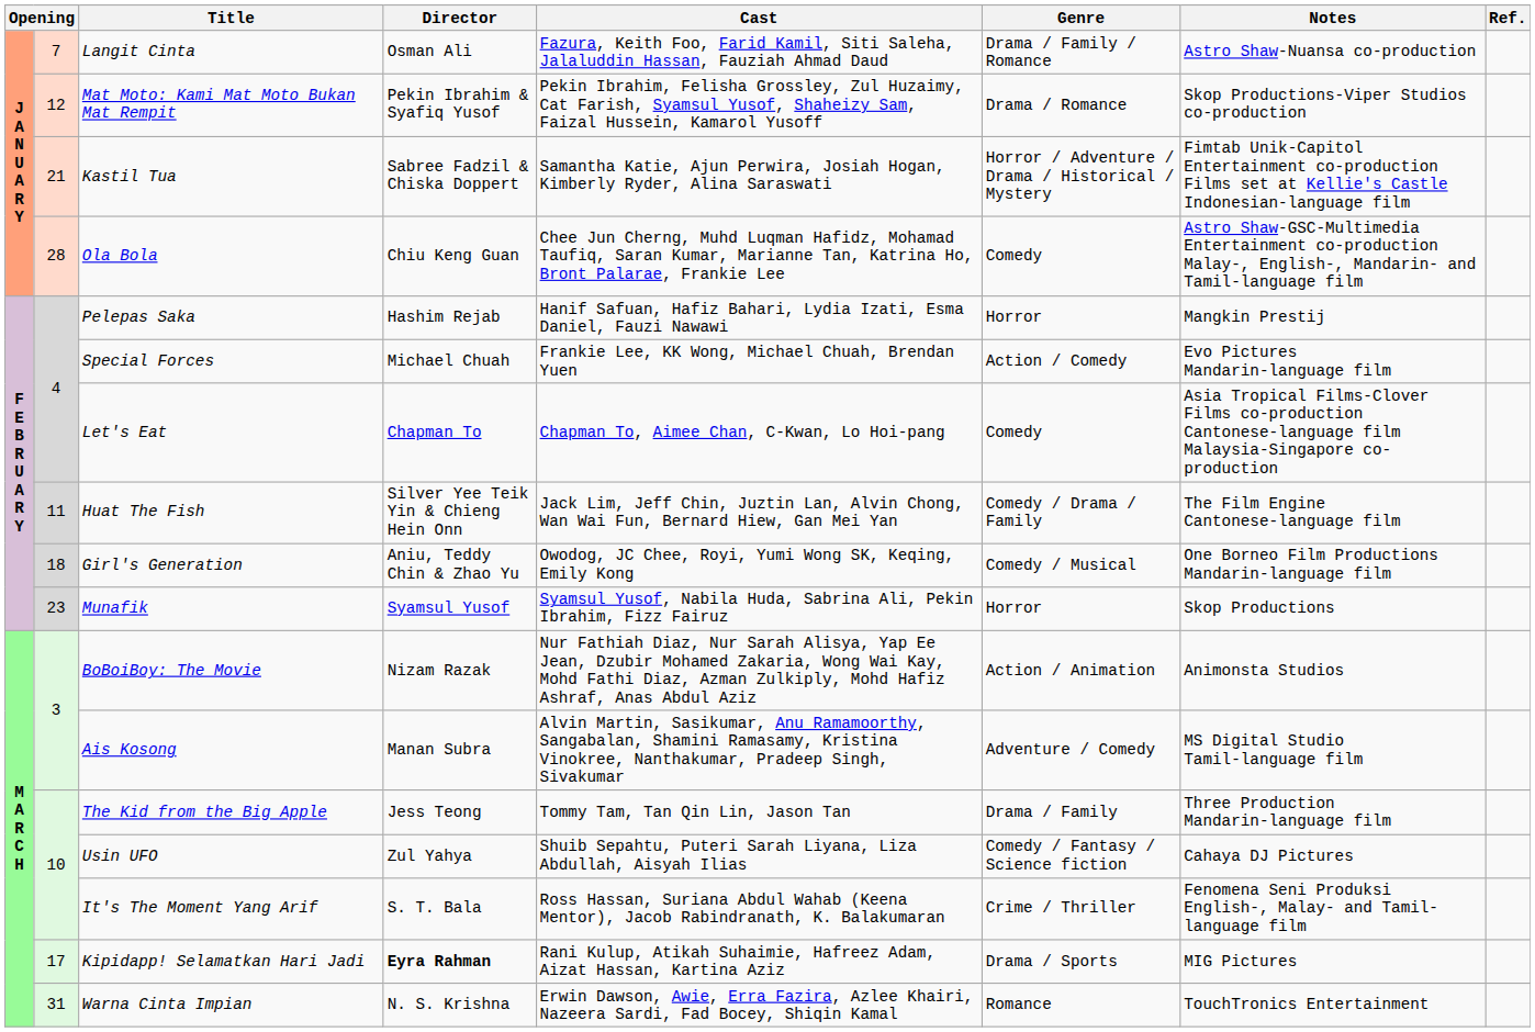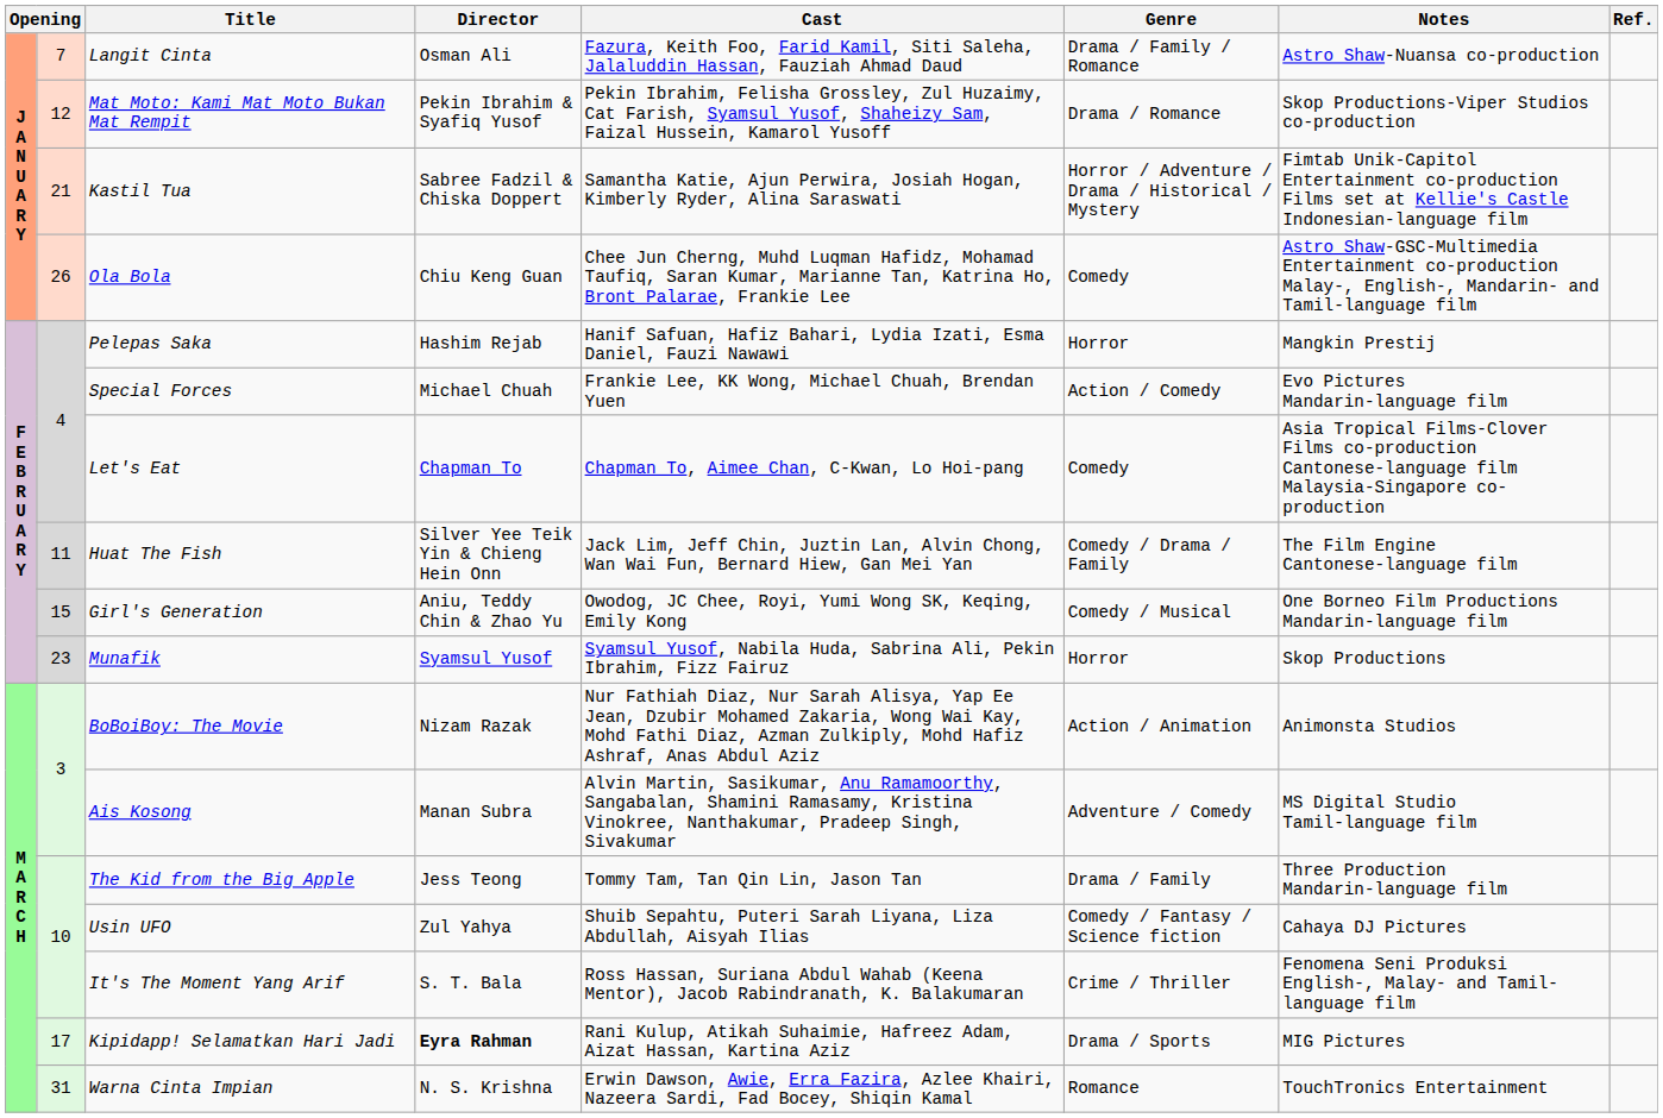 <table class="wikitable" width="100%">
 <tr>
 <th colspan="2">Opening</th>
 <th style="width:20%;">Title</th>
 <th style="width:10%;">Director</th>
 <th>Cast</th>
 <th style="width:13%">Genre</th>
 <th style="width:20%">Notes</th>
 <th>Ref.</th>
 </tr>
 <tr>
 <th rowspan=4 style="text-align:center; background:#ffa07a;">J<br>A<br>N<br>U<br>A<br>R<br>Y</th>
 <td rowspan=1 style="text-align:center; background:#ffdacc;">7</td>
 <td><em>Langit Cinta</em></td>
 <td>Osman Ali</td>
 <td><a href='#'>Fazura</a>, Keith Foo, <a href='#'>Farid Kamil</a>, Siti Saleha, <a href='#'>Jalaluddin Hassan</a>, Fauziah Ahmad Daud</td>
 <td>Drama / Family / Romance</td>
 <td><a href='#'>Astro Shaw</a>-Nuansa co-production</td>
 <td></td>
 </tr>
 <tr>
 <td rowspan=1 style="text-align:center; background:#ffdacc;">12</td>
 <td><em><a href='#'>Mat Moto: Kami Mat Moto Bukan Mat Rempit</a></em></td>
 <td>Pekin Ibrahim & Syafiq Yusof</td>
 <td>Pekin Ibrahim, Felisha Grossley, Zul Huzaimy, Cat Farish, <a href='#'>Syamsul Yusof</a>, <a href='#'>Shaheizy Sam</a>, Faizal Hussein, Kamarol Yusoff</td>
 <td>Drama / Romance</td>
 <td>Skop Productions-Viper Studios co-production</td>
 <td></td>
 </tr>
 <tr>
 <td rowspan=1 style="text-align:center; background:#ffdacc;">21</td>
 <td><em>Kastil Tua</em></td>
 <td>Sabree Fadzil & Chiska Doppert</td>
 <td>Samantha Katie, Ajun Perwira, Josiah Hogan, Kimberly Ryder, Alina Saraswati</td>
 <td>Horror / Adventure / Drama / Historical / Mystery</td>
 <td>Fimtab Unik-Capitol Entertainment co-production<br>Films set at <a href='#'>Kellie's Castle</a><br>Indonesian-language film</td>
 <td></td>
 </tr>
 <tr>
-<td rowspan=1 style="text-align:center; background:#ffdacc;">28</td>
+<td rowspan=1 style="text-align:center; background:#ffdacc;">26</td>
 <td><em><a href='#'>Ola Bola</a></em></td>
 <td>Chiu Keng Guan</td>
 <td>Chee Jun Cherng, Muhd Luqman Hafidz, Mohamad Taufiq, Saran Kumar, Marianne Tan, Katrina Ho, <a href='#'>Bront Palarae</a>, Frankie Lee</td>
 <td>Comedy</td>
 <td><a href='#'>Astro Shaw</a>-GSC-Multimedia Entertainment co-production<br>Malay-, English-, Mandarin- and Tamil-language film</td>
 <td></td>
 </tr>
 <tr>
 <th rowspan=6 style="text-align:center; background:thistle;">F<br>E<br>B<br>R<br>U<br>A<br>R<br>Y</th>
 <td rowspan=3 style="text-align:center; background:#d8d8d8;">4</td>
 <td><em>Pelepas Saka</em></td>
 <td>Hashim Rejab</td>
 <td>Hanif Safuan, Hafiz Bahari, Lydia Izati, Esma Daniel, Fauzi Nawawi</td>
 <td>Horror</td>
 <td>Mangkin Prestij</td>
 <td></td>
 </tr>
 <tr>
 <td><em>Special Forces</em></td>
 <td>Michael Chuah</td>
 <td>Frankie Lee, KK Wong, Michael Chuah, Brendan Yuen</td>
 <td>Action / Comedy</td>
 <td>Evo Pictures<br>Mandarin-language film</td>
 <td></td>
 </tr>
 <tr>
 <td><em>Let's Eat</em></td>
 <td><a href='#'>Chapman To</a></td>
 <td><a href='#'>Chapman To</a>, <a href='#'>Aimee Chan</a>, C-Kwan, Lo Hoi-pang</td>
 <td>Comedy</td>
 <td>Asia Tropical Films-Clover Films co-production<br>Cantonese-language film<br>Malaysia-Singapore co-production</td>
 <td></td>
 </tr>
 <tr>
 <td rowspan=1 style="text-align:center; background:#d8d8d8;">11</td>
 <td><em>Huat The Fish</em></td>
 <td>Silver Yee Teik Yin & Chieng Hein Onn</td>
 <td>Jack Lim, Jeff Chin, Juztin Lan, Alvin Chong, Wan Wai Fun, Bernard Hiew, Gan Mei Yan</td>
 <td>Comedy / Drama / Family</td>
 <td>The Film Engine<br>Cantonese-language film</td>
 <td></td>
 </tr>
 <tr>
-<td rowspan=1 style="text-align:center; background:#d8d8d8;">18</td>
+<td rowspan=1 style="text-align:center; background:#d8d8d8;">15</td>
 <td><em>Girl's Generation</em></td>
 <td>Aniu, Teddy Chin & Zhao Yu</td>
 <td>Owodog, JC Chee, Royi, Yumi Wong SK, Keqing, Emily Kong</td>
 <td>Comedy / Musical</td>
 <td>One Borneo Film Productions<br>Mandarin-language film</td>
 <td></td>
 </tr>
 <tr>
 <td rowspan=1 style="text-align:center; background:#d8d8d8;">23</td>
 <td><em><a href='#'>Munafik</a></em></td>
 <td><a href='#'>Syamsul Yusof</a></td>
 <td><a href='#'>Syamsul Yusof</a>, Nabila Huda, Sabrina Ali, Pekin Ibrahim, Fizz Fairuz</td>
 <td>Horror</td>
 <td>Skop Productions</td>
 <td></td>
 </tr>
 <tr>
 <th rowspan=7 style="text-align:center; background:#98fb98;">M<br>A<br>R<br>C<br>H</th>
 <td rowspan=2 style="text-align:center; background:#e0f9e0;">3</td>
 <td><em><a href='#'>BoBoiBoy: The Movie</a></em></td>
 <td>Nizam Razak</td>
 <td>Nur Fathiah Diaz, Nur Sarah Alisya, Yap Ee Jean, Dzubir Mohamed Zakaria, Wong Wai Kay, Mohd Fathi Diaz, Azman Zulkiply, Mohd Hafiz Ashraf, Anas Abdul Aziz</td>
 <td>Action / Animation</td>
 <td>Animonsta Studios</td>
 <td></td>
 </tr>
 <tr>
 <td><em><a href='#'>Ais Kosong</a></em></td>
 <td>Manan Subra</td>
 <td>Alvin Martin, Sasikumar, <a href='#'>Anu Ramamoorthy</a>, Sangabalan, Shamini Ramasamy, Kristina Vinokree, Nanthakumar, Pradeep Singh, Sivakumar</td>
 <td>Adventure / Comedy</td>
 <td>MS Digital Studio<br>Tamil-language film</td>
 <td></td>
 </tr>
 <tr>
 <td rowspan=3 style="text-align:center; background:#e0f9e0;">10</td>
 <td><em><a href='#'>The Kid from the Big Apple</a></em></td>
 <td>Jess Teong</td>
 <td>Tommy Tam, Tan Qin Lin, Jason Tan</td>
 <td>Drama / Family</td>
 <td>Three Production<br>Mandarin-language film</td>
 <td></td>
 </tr>
 <tr>
 <td><em>Usin UFO</em></td>
 <td>Zul Yahya</td>
 <td>Shuib Sepahtu, Puteri Sarah Liyana, Liza Abdullah, Aisyah Ilias</td>
 <td>Comedy / Fantasy / Science fiction</td>
 <td>Cahaya DJ Pictures</td>
 <td></td>
 </tr>
 <tr>
 <td><em>It's The Moment Yang Arif</em></td>
 <td>S. T. Bala</td>
 <td>Ross Hassan, Suriana Abdul Wahab (Keena Mentor), Jacob Rabindranath, K. Balakumaran</td>
 <td>Crime / Thriller</td>
 <td>Fenomena Seni Produksi<br>English-, Malay- and Tamil-language film</td>
 <td></td>
 </tr>
 <tr>
 <td rowspan=1 style="text-align:center; background:#e0f9e0;">17</td>
 <td><em>Kipidapp! Selamatkan Hari Jadi</em></td>
 <td><strong>Eyra Rahman</strong></td>
 <td>Rani Kulup, Atikah Suhaimie, Hafreez Adam, Aizat Hassan, Kartina Aziz</td>
 <td>Drama / Sports</td>
 <td>MIG Pictures</td>
 <td></td>
 </tr>
 <tr>
 <td rowspan=1 style="text-align:center; background:#e0f9e0;">31</td>
 <td><em>Warna Cinta Impian</em></td>
 <td>N. S. Krishna</td>
 <td>Erwin Dawson, <a href='#'>Awie</a>, <a href='#'>Erra Fazira</a>, Azlee Khairi, Nazeera Sardi, Fad Bocey, Shiqin Kamal</td>
 <td>Romance</td>
 <td>TouchTronics Entertainment</td>
 <td></td>
 </tr>
 </table>
